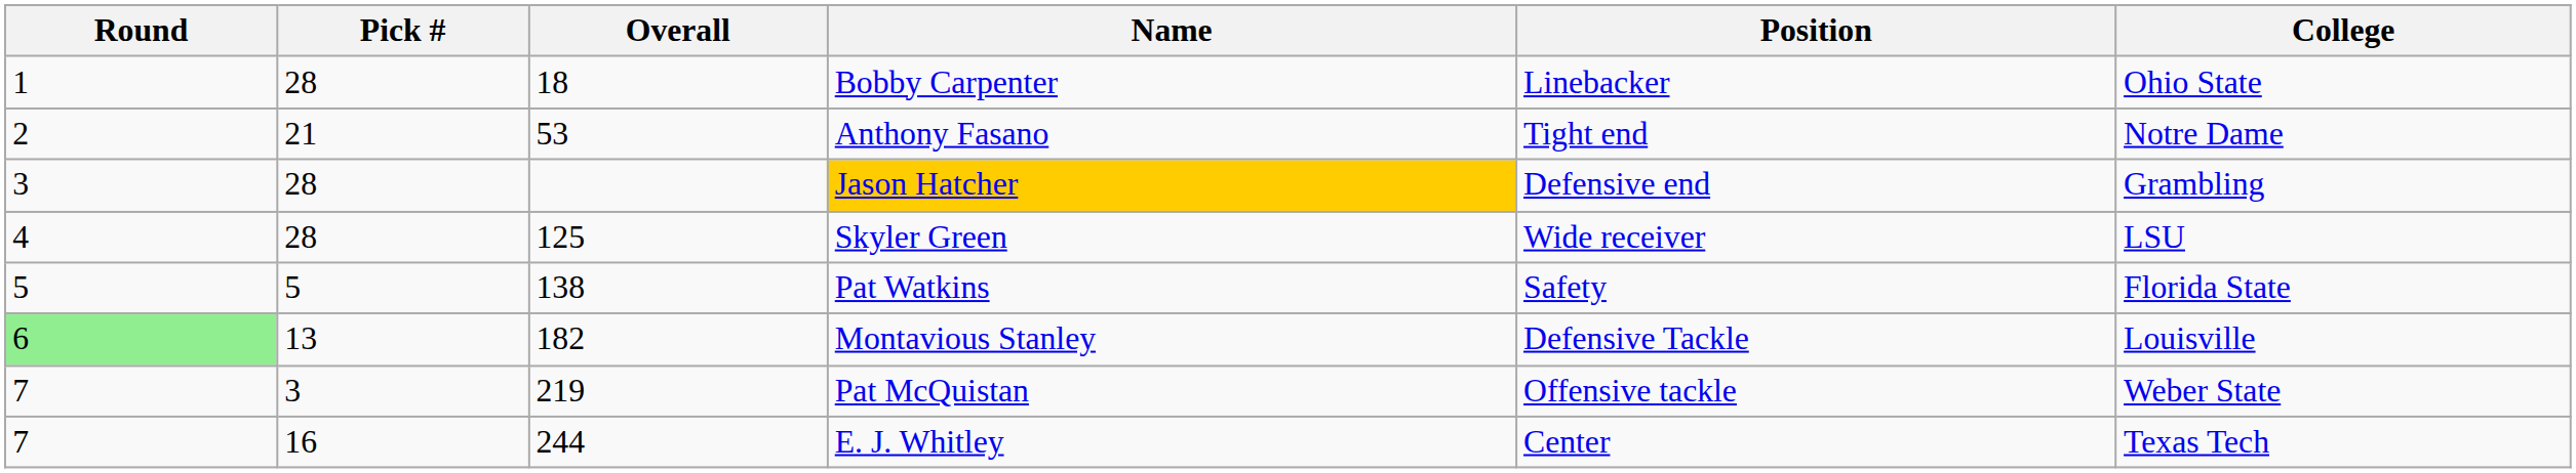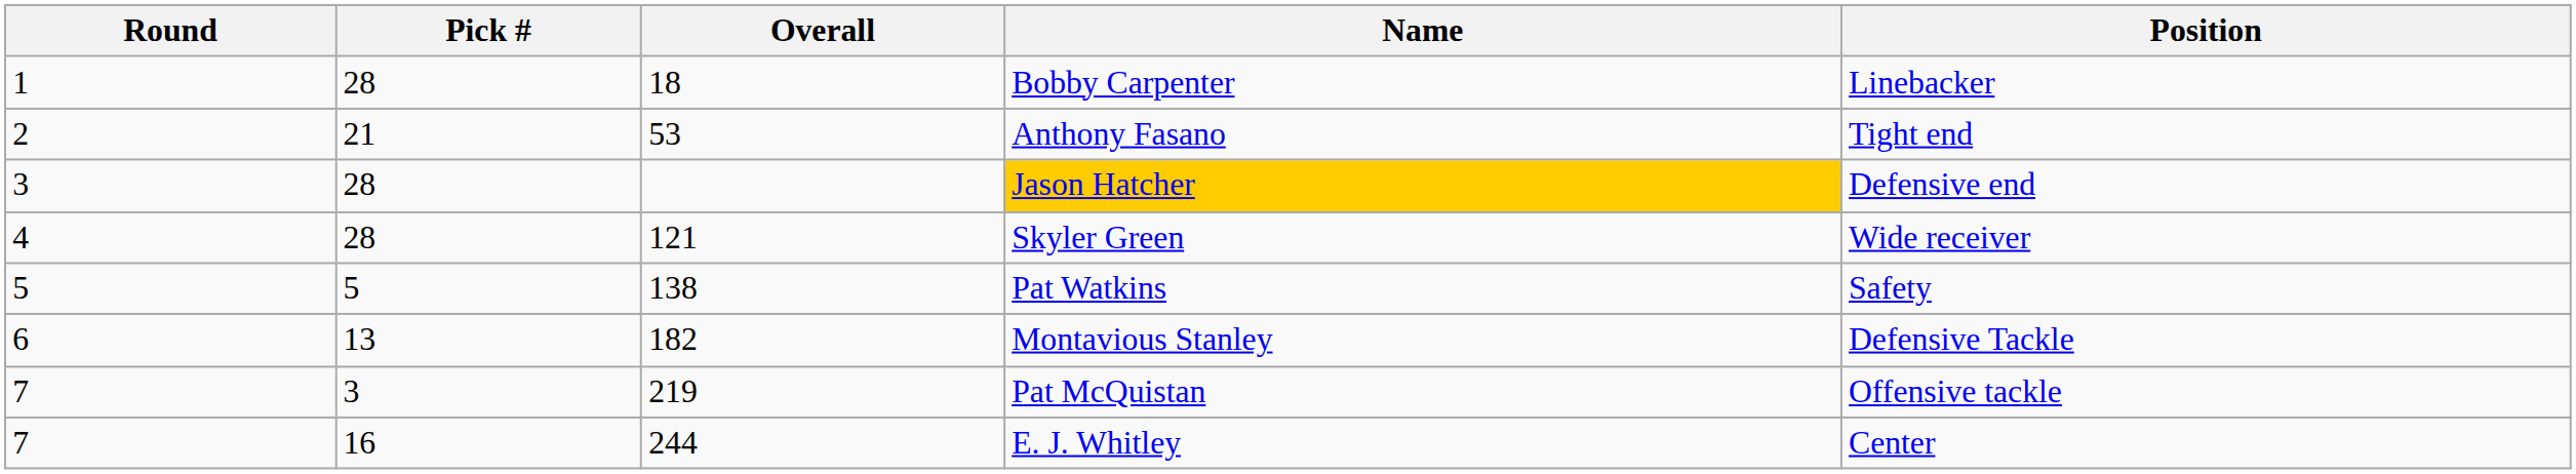 <table class="wikitable sortable sortable" style="width: 100%">
 <tr>
 <th>Round</th>
 <th>Pick #</th>
 <th>Overall</th>
 <th>Name</th>
 <th>Position</th>
-<th>College</th>
 </tr>
 <tr>
 <td>1</td>
 <td>28</td>
 <td>18</td>
 <td><a href='#'>Bobby Carpenter</a></td>
 <td><a href='#'>Linebacker</a></td>
-<td><a href='#'>Ohio State</a></td>
 </tr>
 <tr>
 <td>2</td>
 <td>21</td>
 <td>53</td>
 <td><a href='#'>Anthony Fasano</a></td>
 <td><a href='#'>Tight end</a></td>
-<td><a href='#'>Notre Dame</a></td>
 </tr>
 <tr>
 <td>3</td>
 <td>28</td>
 <td 92></td>
 <td bgcolor=#FFCC00><a href='#'>Jason Hatcher</a></td>
 <td><a href='#'>Defensive end</a></td>
-<td><a href='#'>Grambling</a></td>
 </tr>
 <tr>
 <td>4</td>
 <td>28</td>
-<td>125</td>
+<td>121</td>
 <td><a href='#'>Skyler Green</a></td>
 <td><a href='#'>Wide receiver</a></td>
-<td><a href='#'>LSU</a></td>
 </tr>
 <tr>
 <td>5</td>
 <td>5</td>
 <td>138</td>
 <td><a href='#'>Pat Watkins</a></td>
 <td><a href='#'>Safety</a></td>
-<td><a href='#'>Florida State</a></td>
 </tr>
 <tr>
-<td style="background: lightgreen;">6</td>
+<td>6</td>
 <td>13</td>
 <td>182</td>
 <td><a href='#'>Montavious Stanley</a></td>
 <td><a href='#'>Defensive Tackle</a></td>
-<td><a href='#'>Louisville</a></td>
 </tr>
 <tr>
 <td>7</td>
 <td>3</td>
 <td>219</td>
 <td><a href='#'>Pat McQuistan</a></td>
 <td><a href='#'>Offensive tackle</a></td>
-<td><a href='#'>Weber State</a></td>
 </tr>
 <tr>
 <td>7</td>
 <td>16</td>
 <td>244</td>
 <td><a href='#'>E. J. Whitley</a></td>
 <td><a href='#'>Center</a></td>
-<td><a href='#'>Texas Tech</a></td>
 </tr>
 </table>
